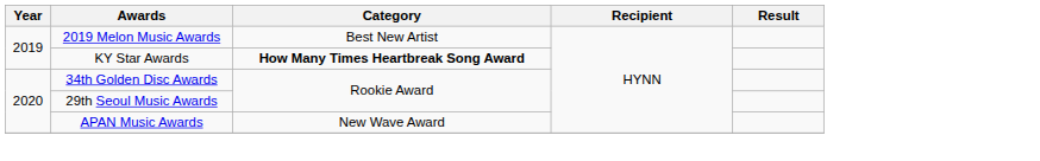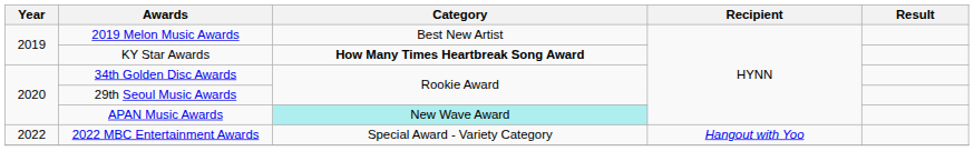 <table class="wikitable" style="text-align:center">
 <tr>
 <th width="5%">Year</th>
 <th width="20%">Awards</th>
 <th width="35%">Category</th>
 <th width="20%">Recipient</th>
 <th width="10%">Result</th>
 </tr>
 <tr>
 <td rowspan="2">2019</td>
 <td><a href='#'>2019 Melon Music Awards</a></td>
 <td>Best New Artist</td>
 <td rowspan="5">HYNN</td>
 <td></td>
 </tr>
 <tr>
 <td>KY Star Awards</td>
 <td><strong>How Many Times Heartbreak Song Award</strong></td>
 <td></td>
 </tr>
 <tr>
 <td rowspan="3">2020</td>
 <td><a href='#'>34th Golden Disc Awards</a></td>
 <td rowspan="2">Rookie Award</td>
 <td></td>
 </tr>
 <tr>
 <td>29th <a href='#'>Seoul Music Awards</a></td>
 <td></td>
 </tr>
 <tr>
 <td><a href='#'>APAN Music Awards</a></td>
-<td>New Wave Award</td>
+<td style="background: paleturquoise;">New Wave Award</td>
+<td></td>
+</tr>
+<tr>
+<td>2022</td>
+<td style="text-align:center"rowspan="1"><a href='#'>2022 MBC Entertainment Awards</a></td>
+<td>Special Award - Variety Category</td>
+<td><em><a href='#'>Hangout with Yoo</a></em></td>
 <td></td>
 </tr>
 <tr>
 </tr>
 </table>
